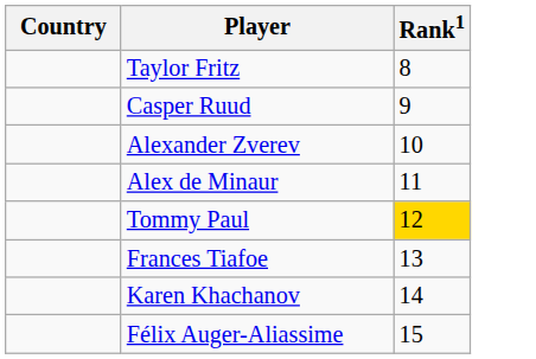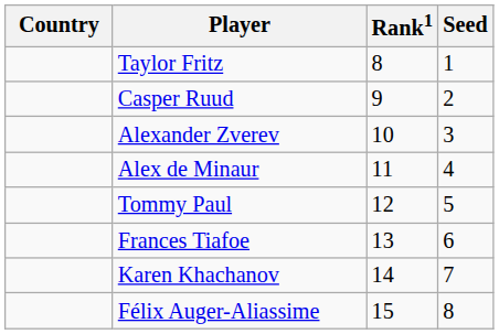 <table class="sortable wikitable">
 <tr>
 <th width="70">Country</th>
 <th width="175">Player</th>
 <th>Rank<sup>1</sup></th>
+<th>Seed</th>
 </tr>
 <tr>
 <td></td>
 <td><a href='#'>Taylor Fritz</a></td>
 <td>8</td>
+<td>1</td>
 </tr>
 <tr>
 <td></td>
 <td><a href='#'>Casper Ruud</a></td>
 <td>9</td>
+<td>2</td>
 </tr>
 <tr>
 <td></td>
 <td><a href='#'>Alexander Zverev</a></td>
 <td>10</td>
+<td>3</td>
 </tr>
 <tr>
 <td></td>
 <td><a href='#'>Alex de Minaur</a></td>
 <td>11</td>
+<td>4</td>
 </tr>
 <tr>
 <td></td>
 <td><a href='#'>Tommy Paul</a></td>
-<td style="background: gold;">12</td>
+<td>12</td>
+<td>5</td>
 </tr>
 <tr>
 <td></td>
 <td><a href='#'>Frances Tiafoe</a></td>
 <td>13</td>
+<td>6</td>
 </tr>
 <tr>
 <td></td>
 <td><a href='#'>Karen Khachanov</a></td>
 <td>14</td>
+<td>7</td>
 </tr>
 <tr>
 <td></td>
 <td><a href='#'>Félix Auger-Aliassime</a></td>
 <td>15</td>
+<td>8</td>
 </tr>
 </table>
